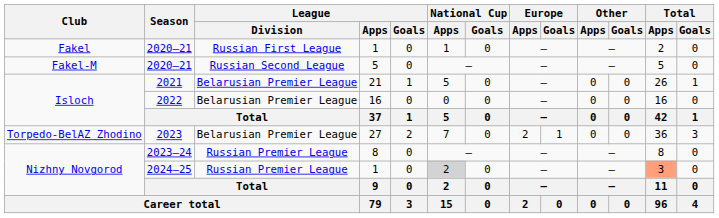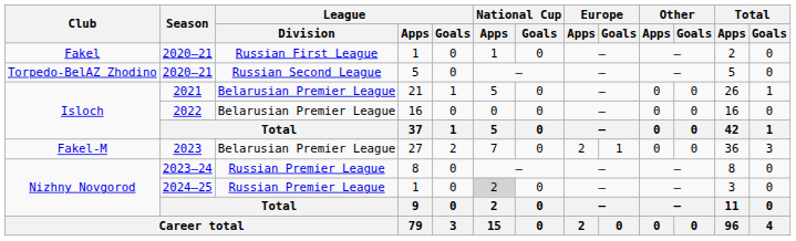 <table class="wikitable" style="text-align: center;">
 <tr>
 <th rowspan="2">Club</th>
 <th rowspan="2">Season</th>
 <th colspan="3">League</th>
 <th colspan="2">National Cup</th>
 <th colspan="2">Europe</th>
 <th colspan="2">Other</th>
 <th colspan="2">Total</th>
 </tr>
 <tr>
 <th>Division</th>
 <th>Apps</th>
 <th>Goals</th>
 <th>Apps</th>
 <th>Goals</th>
 <th>Apps</th>
 <th>Goals</th>
 <th>Apps</th>
 <th>Goals</th>
 <th>Apps</th>
 <th>Goals</th>
 </tr>
 <tr>
 <td><a href='#'>Fakel</a></td>
 <td><a href='#'>2020–21</a></td>
 <td><a href='#'>Russian First League</a></td>
 <td>1</td>
 <td>0</td>
 <td>1</td>
 <td>0</td>
 <td colspan="2">—</td>
 <td colspan="2">—</td>
 <td>2</td>
 <td>0</td>
 </tr>
 <tr>
-<td><a href='#'>Fakel-M</a></td>
+<td><a href='#'>Torpedo-BelAZ Zhodino</a></td>
 <td><a href='#'>2020–21</a></td>
 <td><a href='#'>Russian Second League</a></td>
 <td>5</td>
 <td>0</td>
 <td colspan="2">—</td>
 <td colspan="2">—</td>
 <td colspan="2">—</td>
 <td>5</td>
 <td>0</td>
 </tr>
 <tr>
 <td rowspan="3"><a href='#'>Isloch</a></td>
 <td><a href='#'>2021</a></td>
 <td><a href='#'>Belarusian Premier League</a></td>
 <td>21</td>
 <td>1</td>
 <td>5</td>
 <td>0</td>
 <td colspan="2">—</td>
 <td>0</td>
 <td>0</td>
 <td>26</td>
 <td>1</td>
 </tr>
 <tr>
 <td><a href='#'>2022</a></td>
 <td>Belarusian Premier League</td>
 <td>16</td>
 <td>0</td>
 <td>0</td>
 <td>0</td>
 <td colspan="2">—</td>
 <td>0</td>
 <td>0</td>
 <td>16</td>
 <td>0</td>
 </tr>
 <tr>
 <th colspan="2">Total</th>
 <th>37</th>
 <th>1</th>
 <th>5</th>
 <th>0</th>
 <th colspan="2">—</th>
 <th>0</th>
 <th>0</th>
 <th>42</th>
 <th>1</th>
 </tr>
 <tr>
-<td><a href='#'>Torpedo-BelAZ Zhodino</a></td>
+<td><a href='#'>Fakel-M</a></td>
 <td><a href='#'>2023</a></td>
 <td>Belarusian Premier League</td>
 <td>27</td>
 <td>2</td>
 <td>7</td>
 <td>0</td>
 <td>2</td>
 <td>1</td>
 <td>0</td>
 <td>0</td>
 <td>36</td>
 <td>3</td>
 </tr>
 <tr>
 <td rowspan="3"><a href='#'>Nizhny Novgorod</a></td>
 <td><a href='#'>2023–24</a></td>
 <td><a href='#'>Russian Premier League</a></td>
 <td>8</td>
 <td>0</td>
 <td colspan="2">—</td>
 <td colspan="2">—</td>
 <td colspan="2">—</td>
 <td>8</td>
 <td>0</td>
 </tr>
 <tr>
 <td><a href='#'>2024–25</a></td>
 <td><a href='#'>Russian Premier League</a></td>
 <td>1</td>
 <td>0</td>
 <td style="background: lightgrey;">2</td>
 <td>0</td>
 <td colspan="2">—</td>
 <td colspan="2">—</td>
-<td style="background: lightsalmon;">3</td>
+<td>3</td>
 <td>0</td>
 </tr>
 <tr>
 <th colspan="2">Total</th>
 <th>9</th>
 <th>0</th>
 <th>2</th>
 <th>0</th>
 <th colspan="2">—</th>
 <th colspan="2">—</th>
 <th>11</th>
 <th>0</th>
 </tr>
 <tr>
 <th colspan="3">Career total</th>
 <th>79</th>
 <th>3</th>
 <th>15</th>
 <th>0</th>
 <th>2</th>
 <th>0</th>
 <th>0</th>
 <th>0</th>
 <th>96</th>
 <th>4</th>
 </tr>
 </table>
